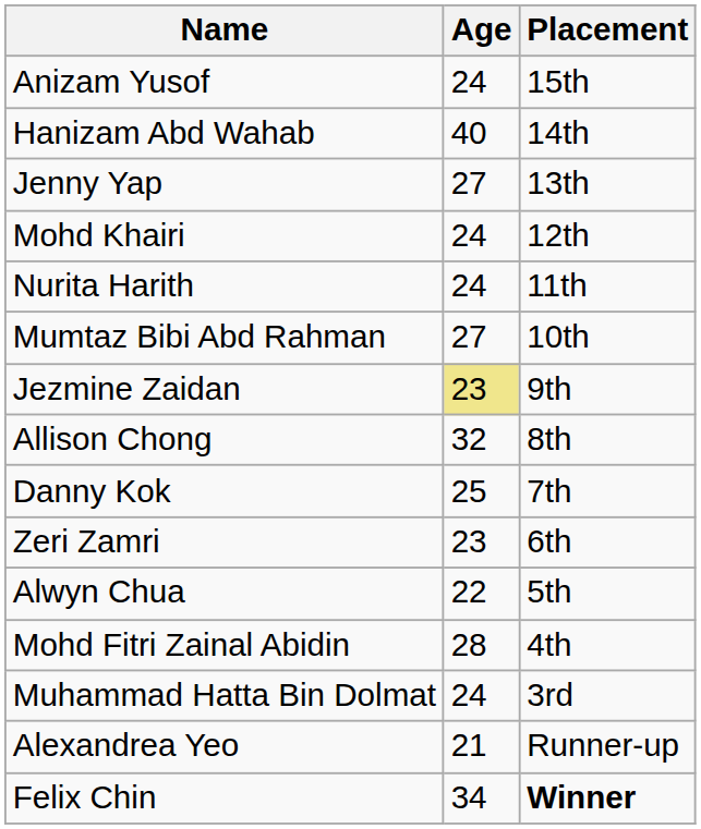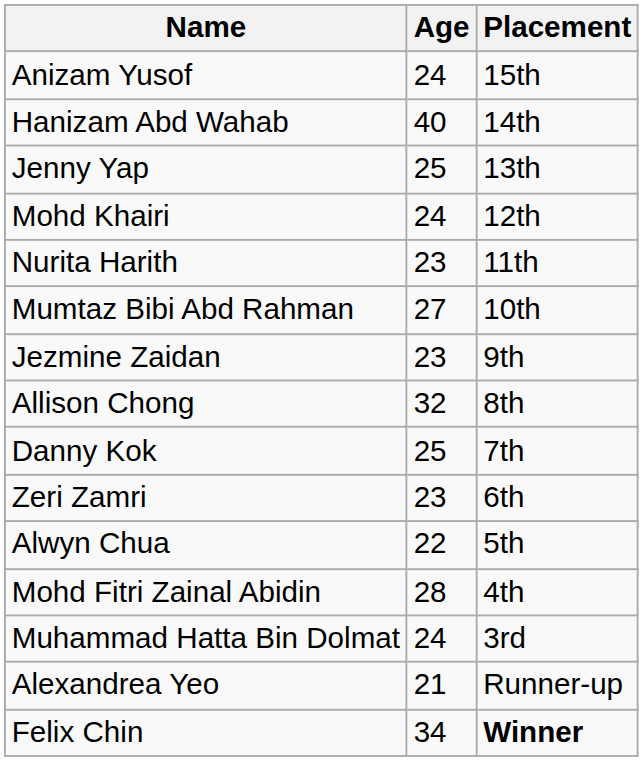 <table class="wikitable">
 <tr>
 <th>Name</th>
 <th>Age</th>
 <th>Placement</th>
 </tr>
 <tr>
 <td>Anizam Yusof</td>
 <td>24</td>
 <td>15th</td>
 </tr>
 <tr>
 <td>Hanizam Abd Wahab</td>
 <td>40</td>
 <td>14th</td>
 </tr>
 <tr>
 <td>Jenny Yap</td>
-<td>27</td>
+<td>25</td>
 <td>13th</td>
 </tr>
 <tr>
 <td>Mohd Khairi</td>
 <td>24</td>
 <td>12th</td>
 </tr>
 <tr>
 <td>Nurita Harith</td>
-<td>24</td>
+<td>23</td>
 <td>11th</td>
 </tr>
 <tr>
 <td>Mumtaz Bibi Abd Rahman</td>
 <td>27</td>
 <td>10th</td>
 </tr>
 <tr>
 <td>Jezmine Zaidan</td>
-<td style="background: khaki;">23</td>
+<td>23</td>
 <td>9th</td>
 </tr>
 <tr>
 <td>Allison Chong</td>
 <td>32</td>
 <td>8th</td>
 </tr>
 <tr>
 <td>Danny Kok</td>
 <td>25</td>
 <td>7th</td>
 </tr>
 <tr>
 <td>Zeri Zamri</td>
 <td>23</td>
 <td>6th</td>
 </tr>
 <tr>
 <td>Alwyn Chua</td>
 <td>22</td>
 <td>5th</td>
 </tr>
 <tr>
 <td>Mohd Fitri Zainal Abidin</td>
 <td>28</td>
 <td>4th</td>
 </tr>
 <tr>
 <td>Muhammad Hatta Bin Dolmat</td>
 <td>24</td>
 <td>3rd</td>
 </tr>
 <tr>
 <td>Alexandrea Yeo</td>
 <td>21</td>
 <td>Runner-up</td>
 </tr>
 <tr>
 <td>Felix Chin</td>
 <td>34</td>
 <td><strong>Winner</strong></td>
 </tr>
 </table>
